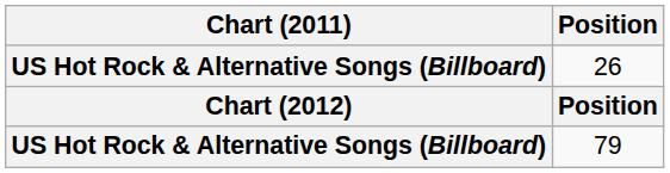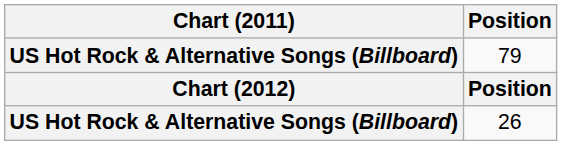 <table class="wikitable plainrowheaders" style="text-align:center">
 <tr>
 <th scope="col">Chart (2011)</th>
 <th scope="col">Position</th>
 </tr>
 <tr>
 <th scope="row">US Hot Rock & Alternative Songs (<em>Billboard</em>)</th>
-<td>26</td>
+<td>79</td>
 </tr>
 <tr>
 <th scope="col">Chart (2012)</th>
 <th scope="col">Position</th>
 </tr>
 <tr>
 <th scope="row">US Hot Rock & Alternative Songs (<em>Billboard</em>)</th>
-<td>79</td>
+<td>26</td>
 </tr>
 </table>
